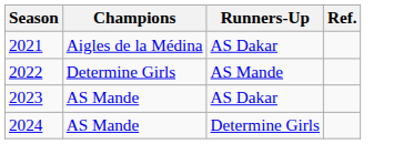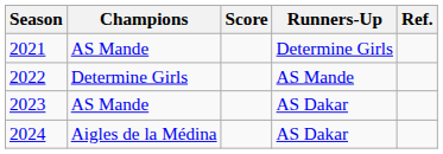 <table class="wikitable">
 <tr>
 <th>Season</th>
 <th>Champions</th>
+<th>Score</th>
 <th>Runners-Up</th>
 <th>Ref.</th>
 </tr>
 <tr>
 <td><a href='#'>2021</a></td>
-<td> <a href='#'>Aigles de la Médina</a></td>
-<td> <a href='#'>AS Dakar</a></td>
+<td> <a href='#'>AS Mande</a></td>
+<td></td>
+<td> <a href='#'>Determine Girls</a></td>
 <td></td>
 </tr>
 <tr>
 <td><a href='#'>2022</a></td>
 <td> <a href='#'>Determine Girls</a></td>
+<td></td>
 <td> <a href='#'>AS Mande</a></td>
 <td></td>
 </tr>
 <tr>
 <td><a href='#'>2023</a></td>
 <td> <a href='#'>AS Mande</a></td>
+<td></td>
 <td> <a href='#'>AS Dakar</a></td>
 <td></td>
 </tr>
 <tr>
 <td><a href='#'>2024</a></td>
-<td> <a href='#'>AS Mande</a></td>
-<td> <a href='#'>Determine Girls</a></td>
+<td> <a href='#'>Aigles de la Médina</a></td>
+<td></td>
+<td> <a href='#'>AS Dakar</a></td>
 <td></td>
 </tr>
 </table>
